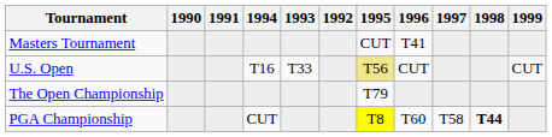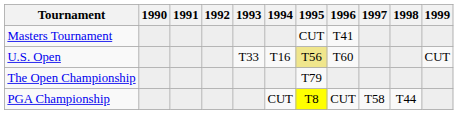 <table class="wikitable" style="font-size:95%;text-align:center;">
 <tr>
 <th>Tournament</th>
 <th>1990</th>
 <th>1991</th>
+<th>1992</th>
+<th>1993</th>
 <th>1994</th>
-<th>1993</th>
-<th>1992</th>
 <th>1995</th>
 <th>1996</th>
 <th>1997</th>
 <th>1998</th>
 <th>1999</th>
 </tr>
 <tr>
 <td align=left><a href='#'>Masters Tournament</a></td>
 <td style="background:#eeeeee;"></td>
 <td style="background:#eeeeee;"></td>
 <td style="background:#eeeeee;"></td>
 <td style="background:#eeeeee;"></td>
 <td style="background:#eeeeee;"></td>
 <td>CUT</td>
 <td>T41</td>
 <td style="background:#eeeeee;"></td>
 <td style="background:#eeeeee;"></td>
 <td style="background:#eeeeee;"></td>
 </tr>
 <tr>
 <td align=left><a href='#'>U.S. Open</a></td>
 <td style="background:#eeeeee;"></td>
 <td style="background:#eeeeee;"></td>
+<td style="background:#eeeeee;"></td>
+<td>T33</td>
 <td>T16</td>
-<td>T33</td>
-<td style="background:#eeeeee;"></td>
 <td style="background: khaki;">T56</td>
-<td>CUT</td>
+<td>T60</td>
 <td style="background:#eeeeee;"></td>
 <td style="background:#eeeeee;"></td>
 <td>CUT</td>
 </tr>
 <tr>
 <td align=left><a href='#'>The Open Championship</a></td>
 <td style="background:#eeeeee;"></td>
 <td style="background:#eeeeee;"></td>
 <td style="background:#eeeeee;"></td>
 <td style="background:#eeeeee;"></td>
 <td style="background:#eeeeee;"></td>
 <td>T79</td>
 <td style="background:#eeeeee;"></td>
 <td style="background:#eeeeee;"></td>
 <td style="background:#eeeeee;"></td>
 <td style="background:#eeeeee;"></td>
 </tr>
 <tr>
 <td align=left><a href='#'>PGA Championship</a></td>
 <td style="background:#eeeeee;"></td>
 <td style="background:#eeeeee;"></td>
-<td>CUT</td>
 <td style="background:#eeeeee;"></td>
 <td style="background:#eeeeee;"></td>
+<td>CUT</td>
 <td style="background:yellow;">T8</td>
-<td>T60</td>
+<td>CUT</td>
 <td>T58</td>
-<td><strong>T44</strong></td>
+<td>T44</td>
 <td style="background:#eeeeee;"></td>
 </tr>
 </table>
